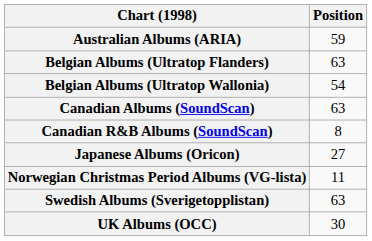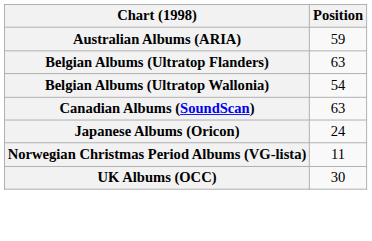 <table class="wikitable sortable plainrowheaders" style="text-align:center">
 <tr>
 <th scope="col">Chart (1998)</th>
 <th scope="col">Position</th>
 </tr>
 <tr>
 <th scope="row">Australian Albums (ARIA)</th>
 <td>59</td>
 </tr>
 <tr>
 <th scope="row">Belgian Albums (Ultratop Flanders)</th>
 <td>63</td>
 </tr>
 <tr>
 <th scope="row">Belgian Albums (Ultratop Wallonia)</th>
 <td>54</td>
 </tr>
 <tr>
 <th scope="row">Canadian Albums (<a href='#'>SoundScan</a>)</th>
 <td>63</td>
 </tr>
 <tr>
-<th scope="row">Canadian R&B Albums (<a href='#'>SoundScan</a>)</th>
-<td>8</td>
-</tr>
-<tr>
 <th scope="row">Japanese Albums (Oricon)</th>
-<td>27</td>
+<td>24</td>
 </tr>
 <tr>
 <th scope="row">Norwegian Christmas Period Albums (VG-lista)</th>
 <td>11</td>
 </tr>
 <tr>
-<th scope="row">Swedish Albums (Sverigetopplistan)</th>
-<td>63</td>
-</tr>
-<tr>
 <th scope="row">UK Albums (OCC)</th>
 <td>30</td>
 </tr>
 </table>
